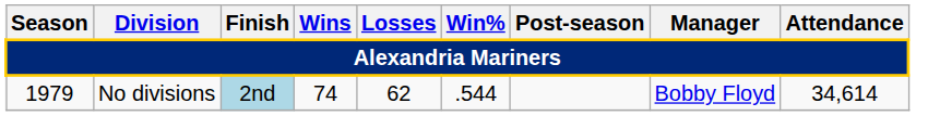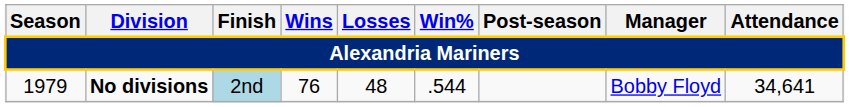 <table class="wikitable" style="text-align:center; font-size:95%">
 <tr>
 <th scope="col">Season</th>
 <th scope="col"><a href='#'>Division</a></th>
 <th scope="col">Finish</th>
 <th scope="col"><a href='#'>Wins</a></th>
 <th scope="col"><a href='#'>Losses</a></th>
 <th scope="col"><a href='#'>Win%</a></th>
 <th scope="col">Post-season</th>
 <th scope="col">Manager</th>
 <th scope="col">Attendance</th>
 </tr>
 <tr>
 <td align="center" colspan="11" style="background: #002878; color: white; border:2px solid #FFCC00"><strong>Alexandria Mariners</strong></td>
 </tr>
 <tr>
 <td>1979</td>
-<td>No divisions</td>
+<td><strong>No divisions</strong></td>
 <td style="background: lightblue;">2nd</td>
-<td>74</td>
-<td>62</td>
+<td>76</td>
+<td>48</td>
 <td>.544</td>
 <td></td>
 <td><a href='#'>Bobby Floyd</a></td>
-<td>34,614</td>
+<td>34,641</td>
 </tr>
 <tr>
 </tr>
 </table>
